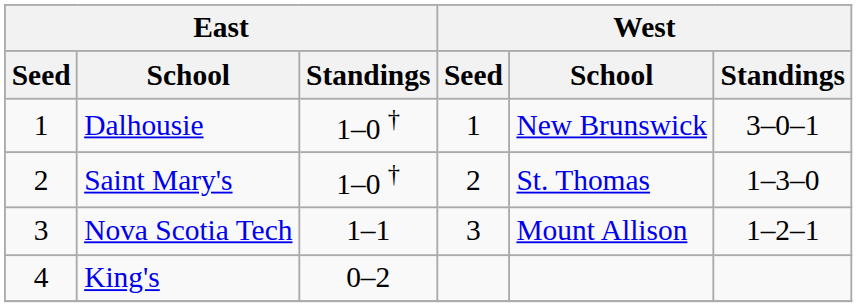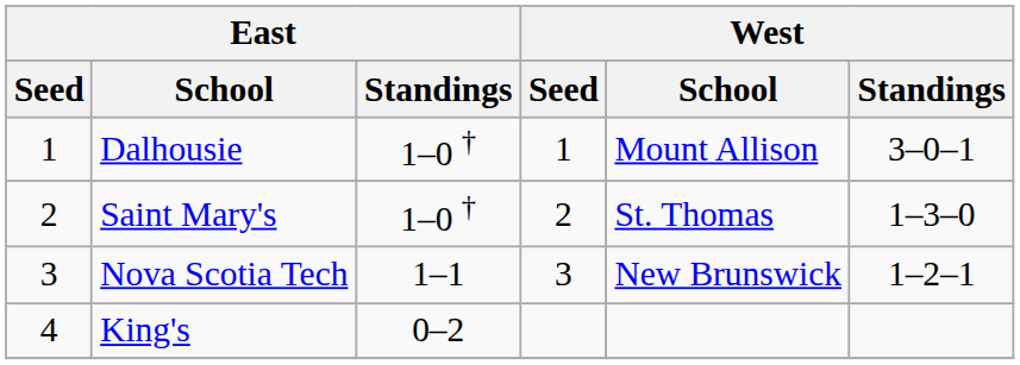 <table class="wikitable">
 <tr>
 <th colspan=3>East</th>
 <th colspan=3>West</th>
 </tr>
 <tr>
 <th>Seed</th>
 <th>School</th>
 <th>Standings</th>
 <th>Seed</th>
 <th>School</th>
 <th>Standings</th>
 </tr>
 <tr>
 <td align=center>1</td>
 <td><a href='#'>Dalhousie</a></td>
 <td align=center>1–0 <sup>†</sup></td>
 <td align=center>1</td>
-<td><a href='#'>New Brunswick</a></td>
+<td><a href='#'>Mount Allison</a></td>
 <td align=center>3–0–1</td>
 </tr>
 <tr>
 <td align=center>2</td>
 <td><a href='#'>Saint Mary's</a></td>
 <td align=center>1–0 <sup>†</sup></td>
 <td align=center>2</td>
 <td><a href='#'>St. Thomas</a></td>
 <td align=center>1–3–0</td>
 </tr>
 <tr>
 <td align=center>3</td>
 <td><a href='#'>Nova Scotia Tech</a></td>
 <td align=center>1–1</td>
 <td align=center>3</td>
-<td><a href='#'>Mount Allison</a></td>
+<td><a href='#'>New Brunswick</a></td>
 <td align=center>1–2–1</td>
 </tr>
 <tr>
 <td align=center>4</td>
 <td><a href='#'>King's</a></td>
 <td align=center>0–2</td>
 <td></td>
 <td></td>
 <td></td>
 </tr>
 <tr>
 </tr>
 </table>
